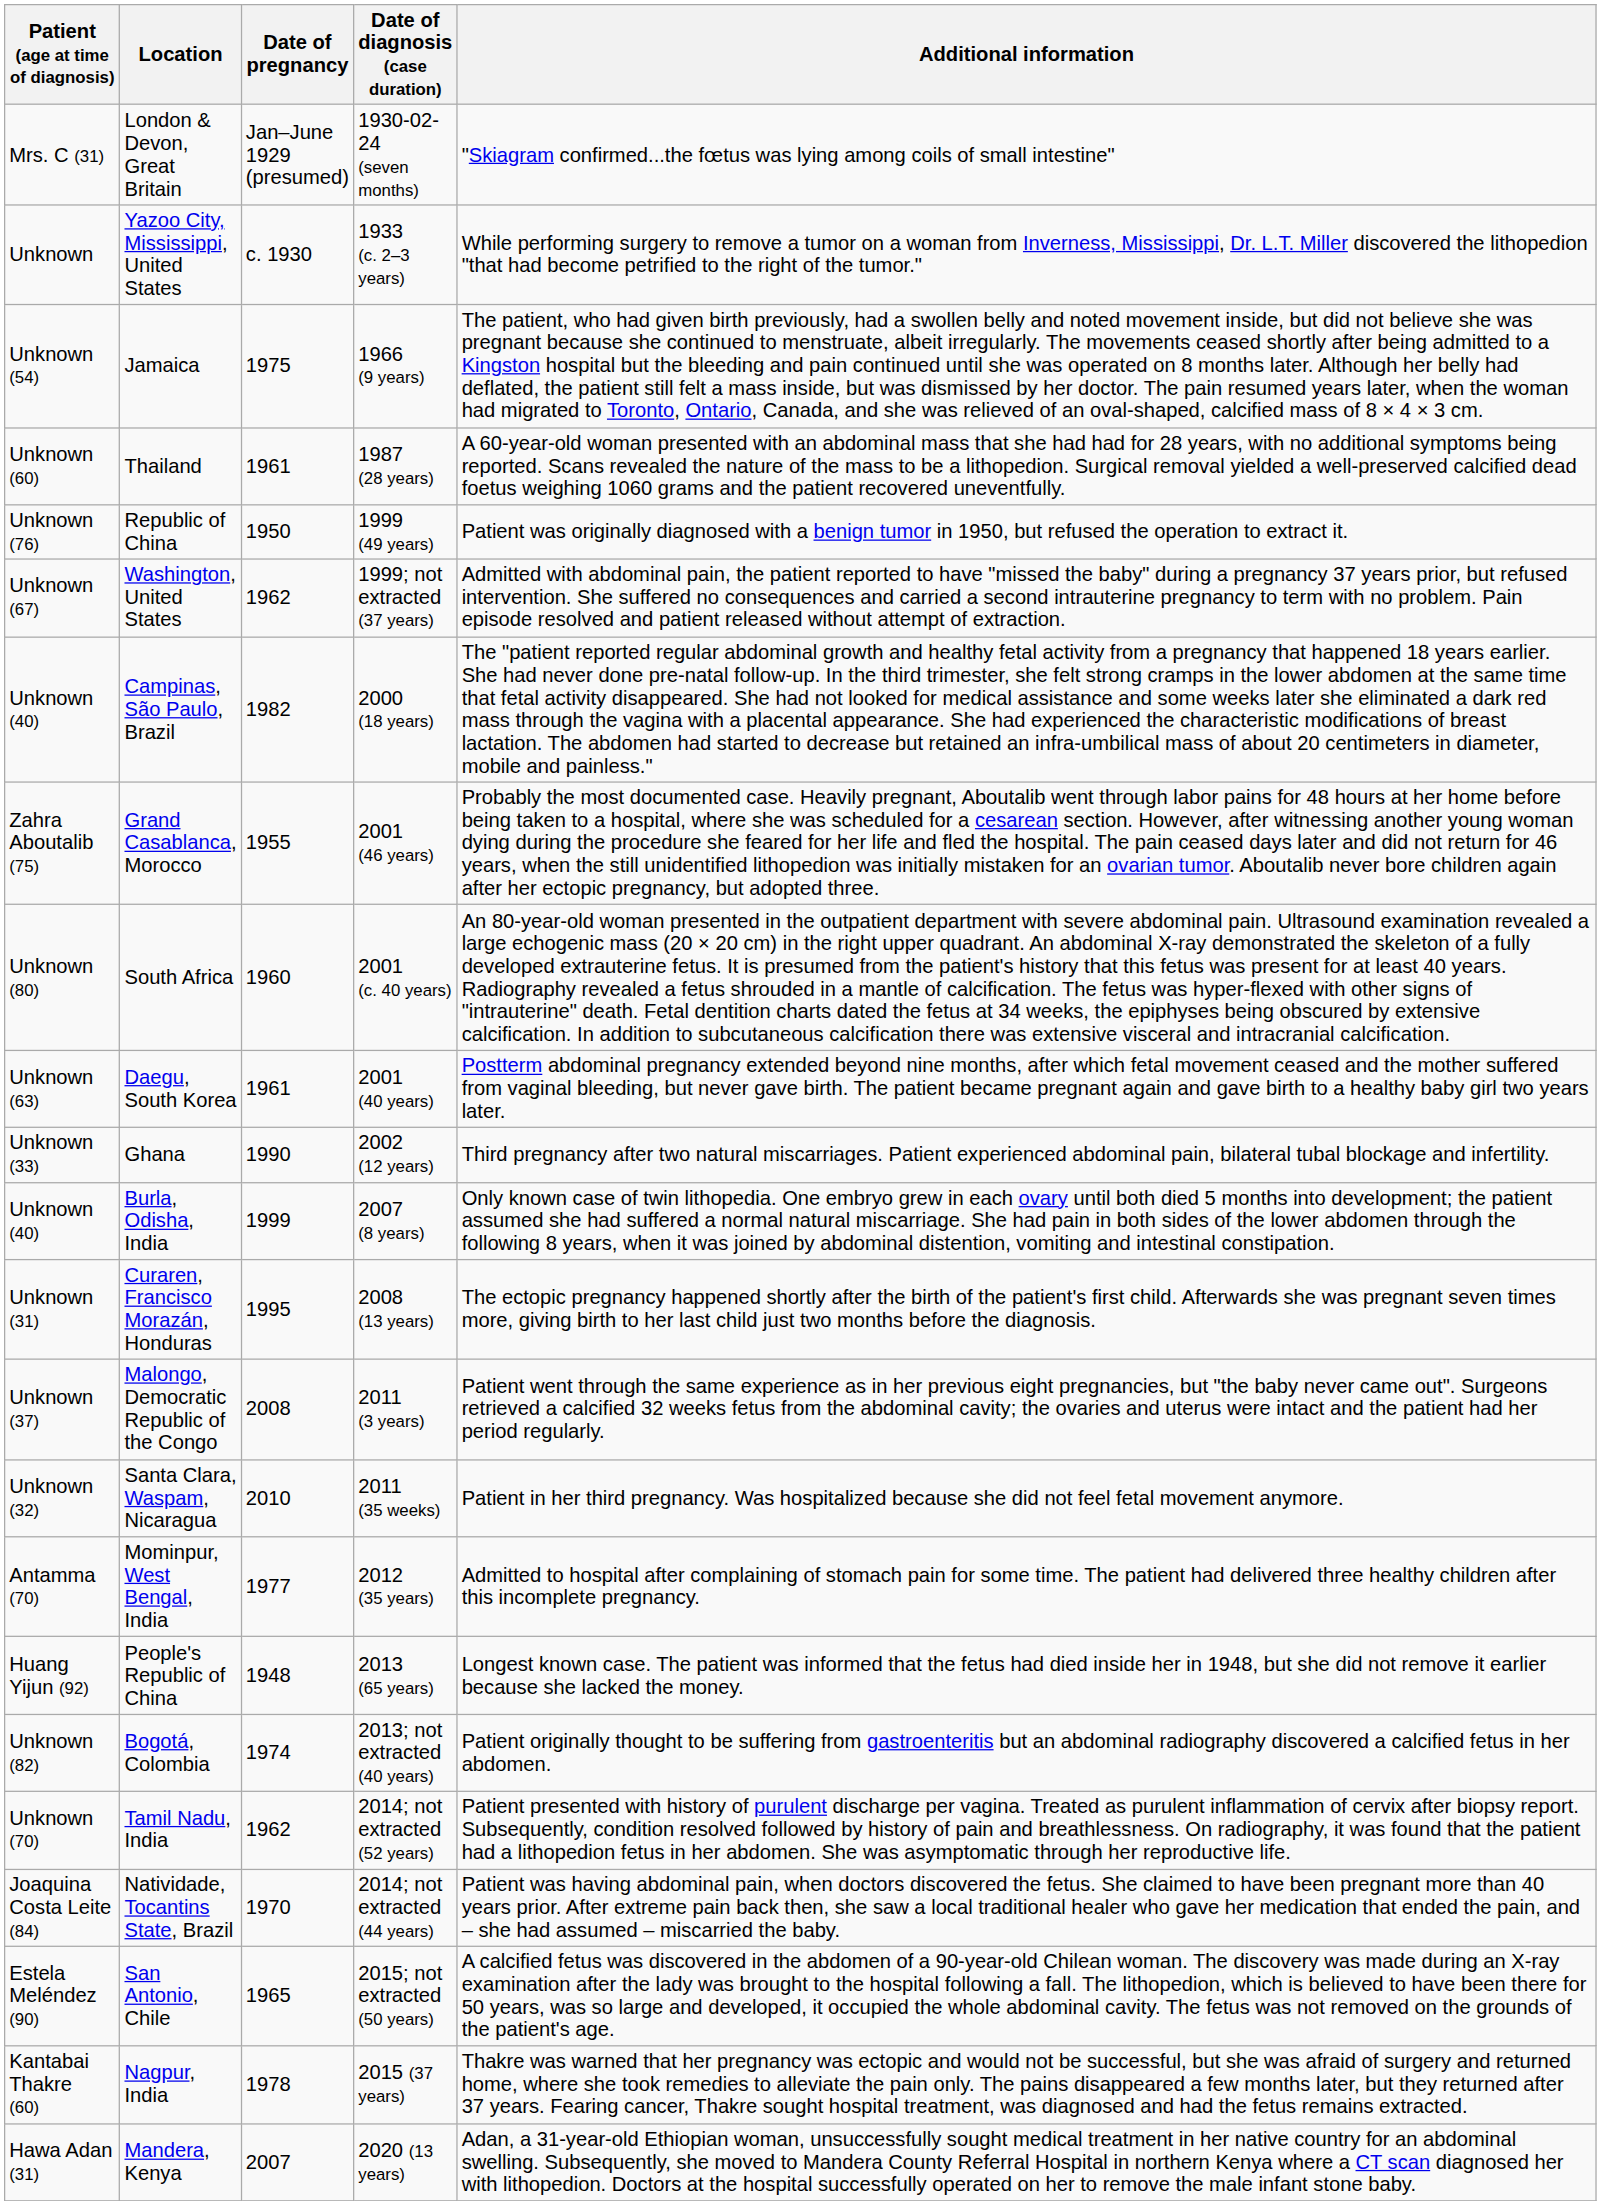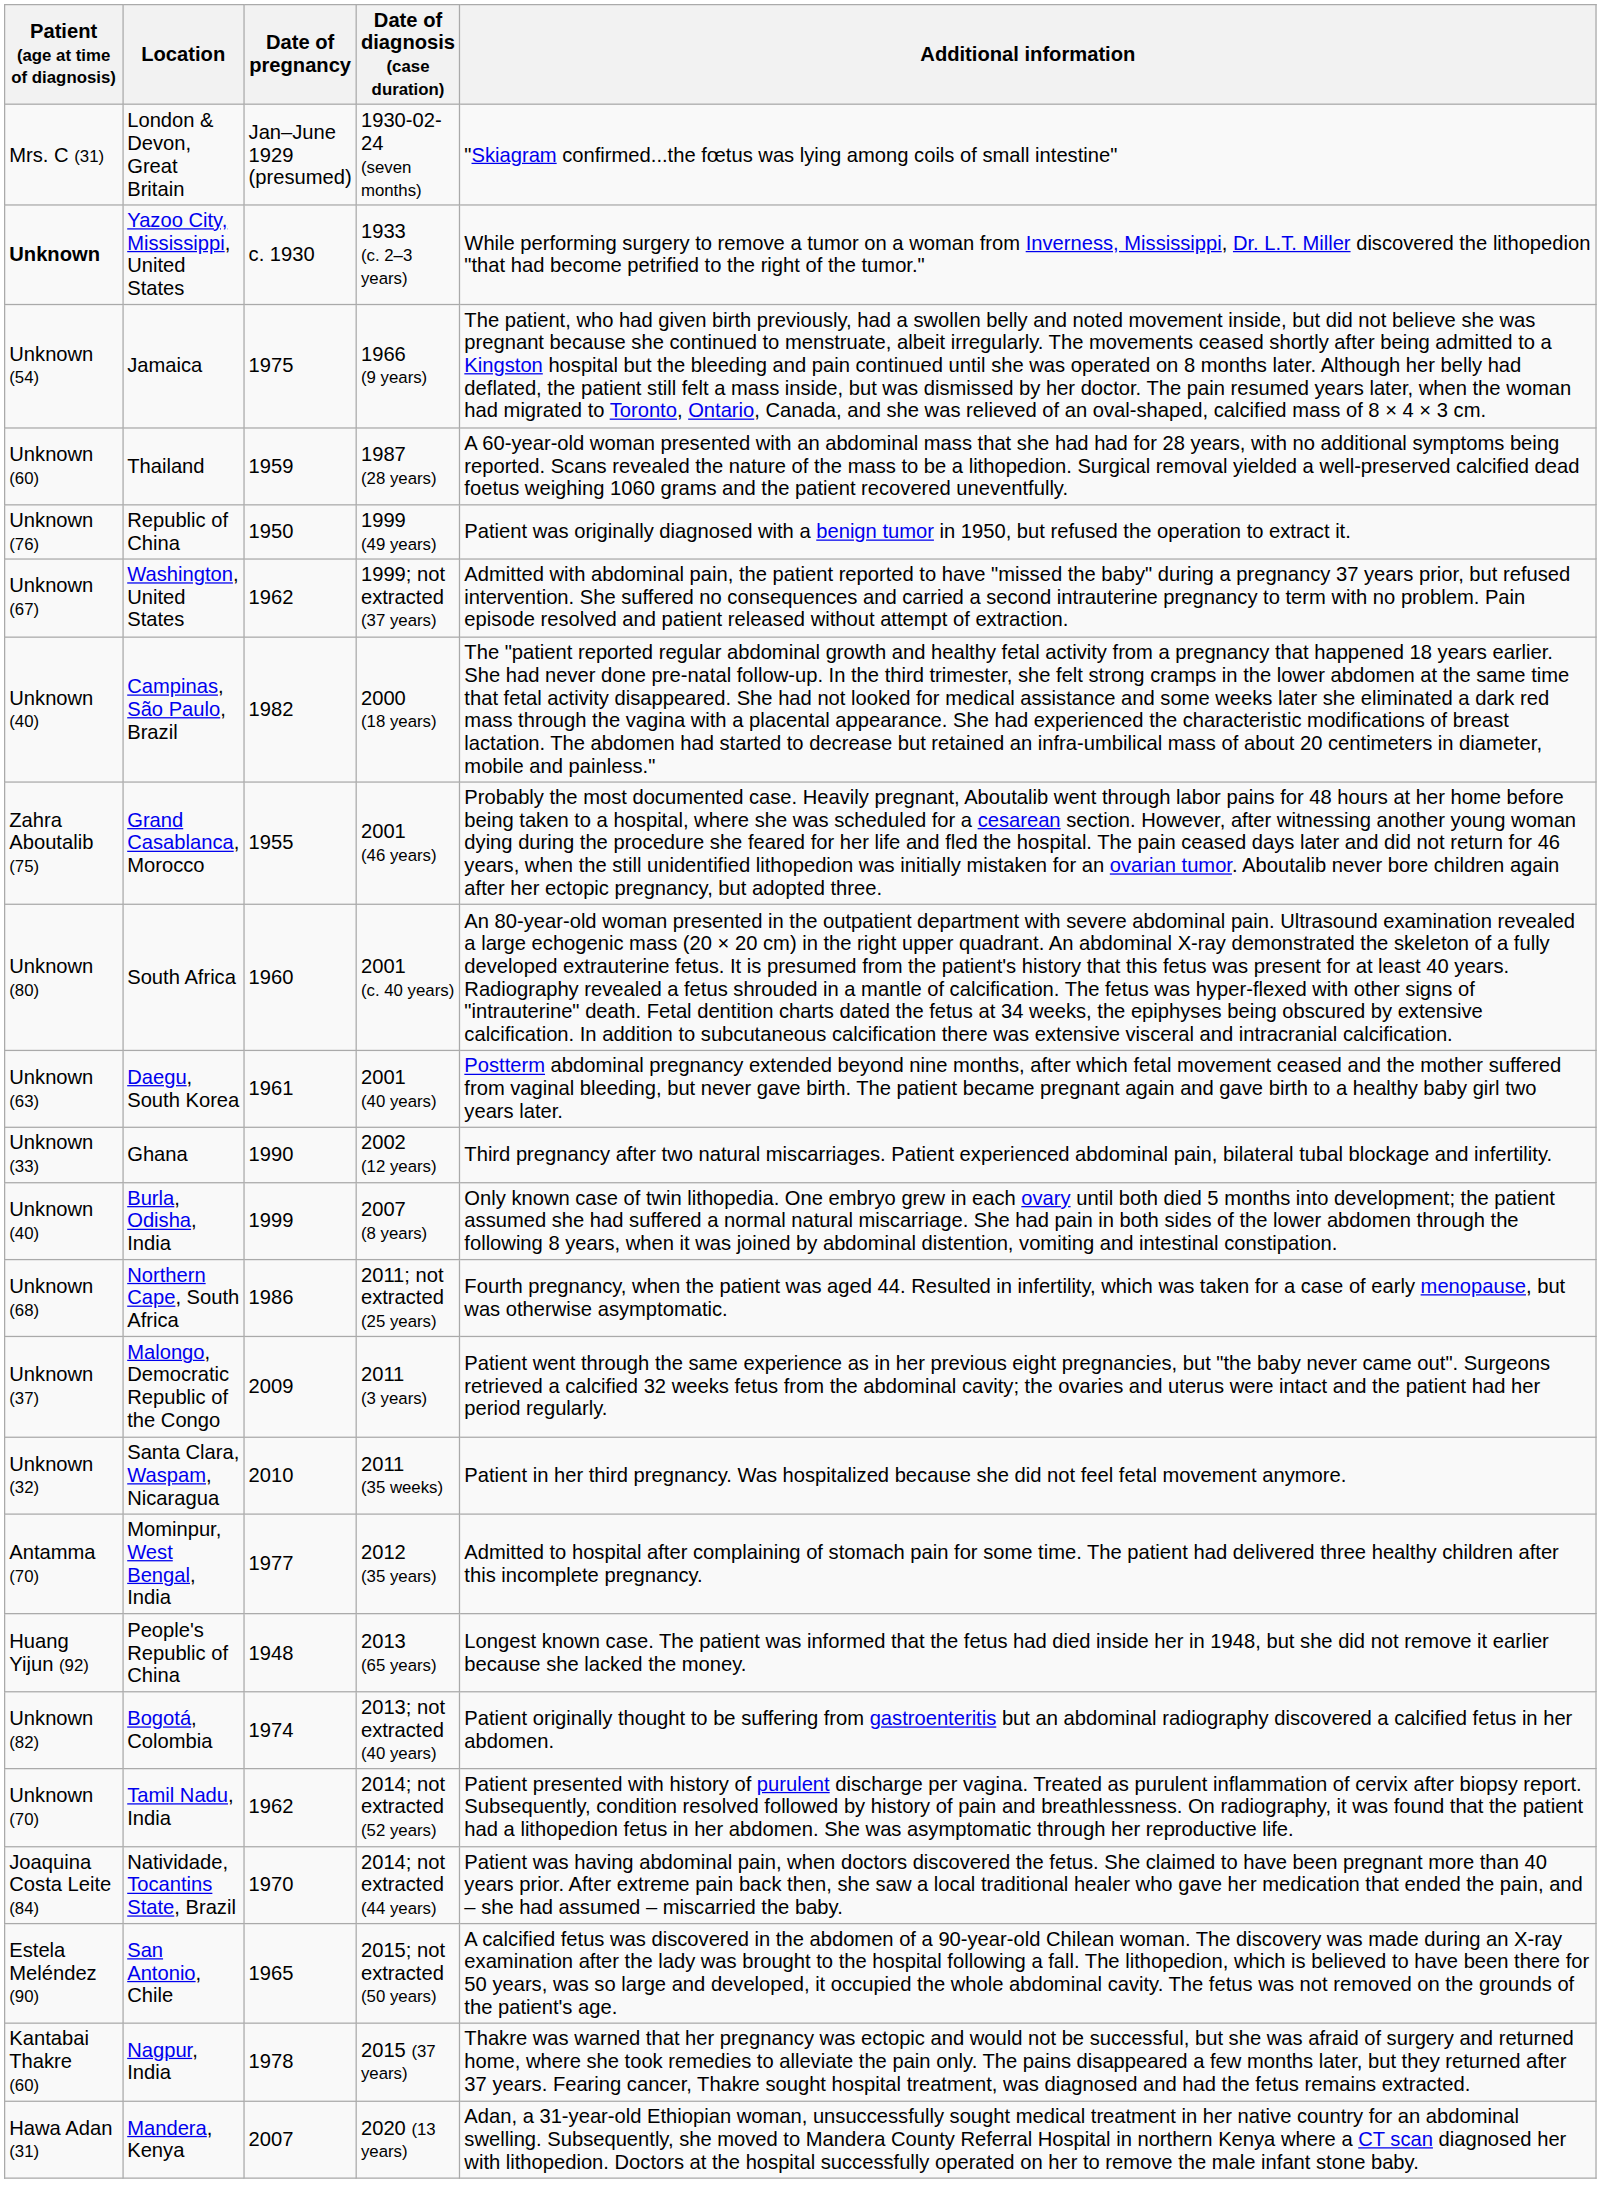 <table class="wikitable sortable" style="width:100%;">
 <tr>
 <th>Patient<br><small>(age at time of diagnosis)</small></th>
 <th width= 40>Location</th>
 <th class="wikitable sortable" width=30>Date of pregnancy</th>
 <th class="unsortable" width=30>Date of diagnosis <br><small>(case duration)</small><br></th>
 <th class="unsortable">Additional information</th>
 </tr>
 <tr>
 <td>Mrs. C <small>(31)</small></td>
 <td>London & Devon, Great Britain</td>
 <td>Jan–June 1929 (presumed)</td>
 <td>1930-02-24 <br><small>(seven months)</small></td>
 <td>"<a href='#'>Skiagram</a> confirmed...the fœtus was lying among coils of small intestine"</td>
 </tr>
 <tr>
-<td>Unknown</td>
+<td><strong>Unknown</strong></td>
 <td><a href='#'>Yazoo City, Mississippi</a>, United States</td>
 <td>c. 1930</td>
 <td>1933 <br><small>(c. 2–3 years)</small></td>
 <td>While performing surgery to remove a tumor on a woman from <a href='#'>Inverness, Mississippi</a>, <a href='#'>Dr. L.T. Miller</a> discovered the lithopedion "that had become petrified to the right of the tumor."</td>
 </tr>
 <tr>
 <td>Unknown <small>(54)</small></td>
 <td>Jamaica</td>
 <td>1975</td>
 <td>1966 <br><small>(9 years)</small></td>
 <td>The patient, who had given birth previously, had a swollen belly and noted movement inside, but did not believe she was pregnant because she continued to menstruate, albeit irregularly. The movements ceased shortly after being admitted to a <a href='#'>Kingston</a> hospital but the bleeding and pain continued until she was operated on 8 months later. Although her belly had deflated, the patient still felt a mass inside, but was dismissed by her doctor. The pain resumed years later, when the woman had migrated to <a href='#'>Toronto</a>, <a href='#'>Ontario</a>, Canada, and she was relieved of an oval-shaped, calcified mass of 8 × 4 × 3 cm.</td>
 </tr>
 <tr>
 <td>Unknown <small>(60)</small></td>
 <td>Thailand</td>
-<td>1961</td>
+<td>1959</td>
 <td>1987 <br><small>(28 years)</small></td>
 <td>A 60-year-old woman presented with an abdominal mass that she had had for 28 years, with no additional symptoms being reported. Scans revealed the nature of the mass to be a lithopedion. Surgical removal yielded a well-preserved calcified dead foetus weighing 1060 grams and the patient recovered uneventfully.</td>
 </tr>
 <tr>
 <td>Unknown <small>(76)</small></td>
 <td>Republic of China</td>
 <td>1950</td>
 <td>1999 <br><small>(49 years)</small></td>
 <td>Patient was originally diagnosed with a <a href='#'>benign tumor</a> in 1950, but refused the operation to extract it.</td>
 </tr>
 <tr>
 <td>Unknown <small>(67)</small></td>
 <td><a href='#'>Washington</a>, United States</td>
 <td>1962</td>
 <td>1999; not extracted <br><small>(37 years)</small></td>
 <td>Admitted with abdominal pain, the patient reported to have "missed the baby" during a pregnancy 37 years prior, but refused intervention. She suffered no consequences and carried a second intrauterine pregnancy to term with no problem. Pain episode resolved and patient released without attempt of extraction.</td>
 </tr>
 <tr>
 <td>Unknown <small>(40)</small></td>
 <td><a href='#'>Campinas</a>, <a href='#'>São Paulo</a>, Brazil</td>
 <td>1982</td>
 <td>2000 <br><small>(18 years)</small></td>
 <td>The "patient reported regular abdominal growth and healthy fetal activity from a pregnancy that happened 18 years earlier. She had never done pre-natal follow-up. In the third trimester, she felt strong cramps in the lower abdomen at the same time that fetal activity disappeared. She had not looked for medical assistance and some weeks later she eliminated a dark red mass through the vagina with a placental appearance. She had experienced the characteristic modifications of breast lactation. The abdomen had started to decrease but retained an infra-umbilical mass of about 20 centimeters in diameter, mobile and painless."</td>
 </tr>
 <tr>
 <td>Zahra Aboutalib <small>(75)</small></td>
 <td><a href='#'>Grand Casablanca</a>, Morocco</td>
 <td>1955</td>
 <td>2001 <br><small>(46 years)</small></td>
 <td>Probably the most documented case. Heavily pregnant, Aboutalib went through labor pains for 48 hours at her home before being taken to a hospital, where she was scheduled for a <a href='#'>cesarean</a> section. However, after witnessing another young woman dying during the procedure she feared for her life and fled the hospital. The pain ceased days later and did not return for 46 years, when the still unidentified lithopedion was initially mistaken for an <a href='#'>ovarian tumor</a>. Aboutalib never bore children again after her ectopic pregnancy, but adopted three.</td>
 </tr>
 <tr>
 <td>Unknown <small>(80)</small></td>
 <td>South Africa</td>
 <td>1960</td>
 <td>2001 <br><small>(c. 40 years)</small></td>
 <td>An 80-year-old woman presented in the outpatient department with severe abdominal pain. Ultrasound examination revealed a large echogenic mass (20 × 20 cm) in the right upper quadrant. An abdominal X-ray demonstrated the skeleton of a fully developed extrauterine fetus. It is presumed from the patient's history that this fetus was present for at least 40 years. Radiography revealed a fetus shrouded in a mantle of calcification. The fetus was hyper-flexed with other signs of "intrauterine" death. Fetal dentition charts dated the fetus at 34 weeks, the epiphyses being obscured by extensive calcification. In addition to subcutaneous calcification there was extensive visceral and intracranial calcification.</td>
 </tr>
 <tr>
 <td>Unknown <small>(63)</small></td>
 <td><a href='#'>Daegu</a>, South Korea</td>
 <td>1961</td>
 <td>2001 <br><small>(40 years)</small></td>
 <td><a href='#'>Postterm</a> abdominal pregnancy extended beyond nine months, after which fetal movement ceased and the mother suffered from vaginal bleeding, but never gave birth. The patient became pregnant again and gave birth to a healthy baby girl two years later.</td>
 </tr>
 <tr>
 <td>Unknown <small>(33)</small></td>
 <td>Ghana</td>
 <td>1990</td>
 <td>2002 <br><small>(12 years)</small></td>
 <td>Third pregnancy after two natural miscarriages. Patient experienced abdominal pain, bilateral tubal blockage and infertility.</td>
 </tr>
 <tr>
 <td>Unknown <small>(40)</small></td>
 <td><a href='#'>Burla</a>, <a href='#'>Odisha</a>, India</td>
 <td>1999</td>
 <td>2007 <br><small>(8 years)</small></td>
 <td>Only known case of twin lithopedia. One embryo grew in each <a href='#'>ovary</a> until both died 5 months into development; the patient assumed she had suffered a normal natural miscarriage. She had pain in both sides of the lower abdomen through the following 8 years, when it was joined by abdominal distention, vomiting and intestinal constipation.</td>
 </tr>
 <tr>
-<td>Unknown <small>(31)</small></td>
-<td><a href='#'>Curaren</a>, <a href='#'>Francisco Morazán</a>, Honduras</td>
-<td>1995</td>
-<td>2008 <br><small>(13 years)</small></td>
-<td>The ectopic pregnancy happened shortly after the birth of the patient's first child. Afterwards she was pregnant seven times more, giving birth to her last child just two months before the diagnosis.</td>
+<td>Unknown <small>(68)</small></td>
+<td><a href='#'>Northern Cape</a>, South Africa</td>
+<td>1986</td>
+<td>2011; not extracted<br><small> (25 years)</small></td>
+<td>Fourth pregnancy, when the patient was aged 44. Resulted in infertility, which was taken for a case of early <a href='#'>menopause</a>, but was otherwise asymptomatic.</td>
 </tr>
 <tr>
 <td>Unknown <small>(37)</small></td>
 <td><a href='#'>Malongo</a>, Democratic Republic of the Congo</td>
-<td>2008</td>
+<td>2009</td>
 <td>2011 <br><small>(3 years)</small></td>
 <td>Patient went through the same experience as in her previous eight pregnancies, but "the baby never came out". Surgeons retrieved a calcified 32 weeks fetus from the abdominal cavity; the ovaries and uterus were intact and the patient had her period regularly.</td>
 </tr>
 <tr>
 <td>Unknown <small>(32)</small></td>
 <td>Santa Clara, <a href='#'>Waspam</a>, Nicaragua</td>
 <td>2010</td>
 <td>2011 <br><small>(35 weeks)</small></td>
 <td>Patient in her third pregnancy. Was hospitalized because she did not feel fetal movement anymore.</td>
 </tr>
 <tr>
 <td>Antamma <small>(70)</small></td>
 <td>Mominpur, <a href='#'>West Bengal</a>, India</td>
 <td>1977</td>
 <td>2012 <br><small>(35 years)</small></td>
 <td>Admitted to hospital after complaining of stomach pain for some time. The patient had delivered three healthy children after this incomplete pregnancy.</td>
 </tr>
 <tr>
 <td>Huang Yijun <small>(92)</small></td>
 <td>People's Republic of China</td>
 <td>1948</td>
 <td>2013 <br><small>(65 years)</small></td>
 <td>Longest known case. The patient was informed that the fetus had died inside her in 1948, but she did not remove it earlier because she lacked the money.</td>
 </tr>
 <tr>
 <td>Unknown<br><small>(82)</small></td>
 <td><a href='#'>Bogotá</a>, Colombia</td>
 <td>1974</td>
 <td>2013; not extracted <br><small>(40 years)</small></td>
 <td>Patient originally thought to be suffering from <a href='#'>gastroenteritis</a> but an abdominal radiography discovered a calcified fetus in her abdomen.</td>
 </tr>
 <tr>
 <td>Unknown<br><small>(70)</small></td>
 <td><a href='#'>Tamil Nadu</a>, India</td>
 <td>1962</td>
 <td>2014; not extracted <br><small>(52 years)</small></td>
 <td>Patient presented with history of <a href='#'>purulent</a> discharge per vagina. Treated as purulent inflammation of cervix after biopsy report. Subsequently, condition resolved followed by history of pain and breathlessness. On radiography, it was found that the patient had a lithopedion fetus in her abdomen. She was asymptomatic through her reproductive life.</td>
 </tr>
 <tr>
 <td>Joaquina Costa Leite<br><small>(84)</small></td>
 <td>Natividade, <a href='#'>Tocantins State</a>, Brazil</td>
 <td>1970</td>
 <td>2014; not extracted<small> (44 years)</small></td>
 <td>Patient was having abdominal pain, when doctors discovered the fetus. She claimed to have been pregnant more than 40 years prior. After extreme pain back then, she saw a local traditional healer who gave her medication that ended the pain, and – she had assumed – miscarried the baby.</td>
 </tr>
 <tr>
 <td>Estela Meléndez<br><small>(90)</small></td>
 <td><a href='#'>San Antonio</a>, Chile</td>
 <td>1965</td>
 <td>2015; not extracted<br><small>(50 years)</small></td>
 <td>A  calcified fetus was discovered in the abdomen of a 90-year-old Chilean woman. The discovery was made during an X-ray examination after the lady was brought to the hospital following a fall. The lithopedion, which is believed to have been there for 50 years, was so large and developed, it occupied the whole abdominal cavity. The fetus was not removed on the grounds of the patient's age.</td>
 </tr>
 <tr>
 <td>Kantabai Thakre<br><small>(60)</small></td>
 <td><a href='#'>Nagpur</a>, India</td>
 <td>1978</td>
 <td>2015 <small>(37 years)</small></td>
 <td>Thakre was warned that her pregnancy was ectopic and would not be successful, but she was afraid of surgery and returned home, where she took remedies to alleviate the pain only. The pains disappeared a few months later, but they returned after 37 years. Fearing cancer, Thakre sought hospital treatment, was diagnosed and had the fetus remains extracted.</td>
 </tr>
 <tr>
 <td>Hawa Adan<br><small>(31)</small></td>
 <td><a href='#'>Mandera</a>, Kenya</td>
 <td>2007</td>
 <td>2020 <small>(13 years)</small></td>
 <td>Adan, a 31-year-old Ethiopian woman, unsuccessfully sought medical treatment in her native country for an abdominal swelling. Subsequently, she moved to Mandera County Referral Hospital in northern Kenya where a <a href='#'>CT scan</a> diagnosed her with lithopedion. Doctors at the hospital successfully operated on her to remove the male infant stone baby.</td>
 </tr>
 </table>
